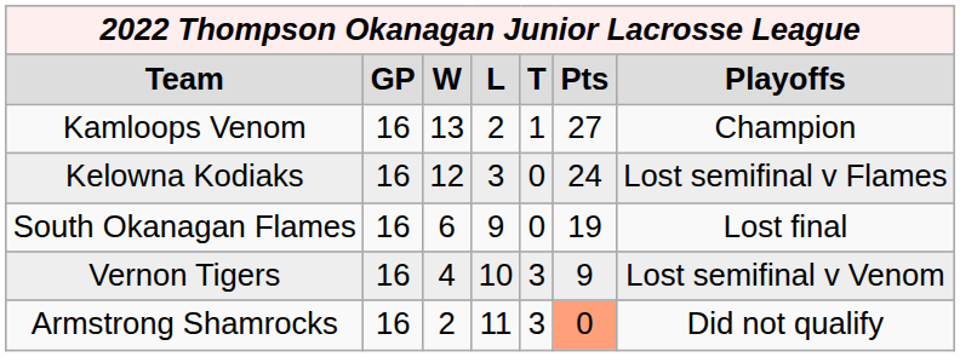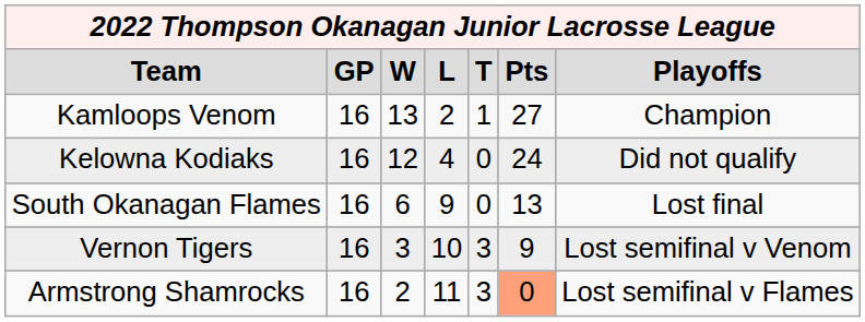 <table class="wikitable">
 <tr align="center" bgcolor="#ffeeee">
 <td colspan="9"><strong><em> 2022 Thompson Okanagan Junior Lacrosse League</em></strong></td>
 </tr>
 <tr align="center"  bgcolor="#dddddd">
 <td><strong>Team </strong></td>
 <td><strong> GP </strong></td>
 <td><strong> W </strong></td>
 <td><strong> L </strong></td>
 <td><strong> T </strong></td>
 <td><strong>Pts</strong></td>
 <td><strong>Playoffs</strong></td>
 </tr>
 <tr align="center">
 <td>Kamloops Venom</td>
 <td>16</td>
 <td>13</td>
 <td>2</td>
 <td>1</td>
 <td>27</td>
 <td>Champion</td>
 </tr>
 <tr align="center" bgcolor="#eeeeee">
 <td>Kelowna Kodiaks</td>
 <td>16</td>
 <td>12</td>
-<td>3</td>
+<td>4</td>
 <td>0</td>
 <td>24</td>
-<td>Lost semifinal v Flames</td>
+<td>Did not qualify</td>
 </tr>
 <tr align="center">
 <td>South Okanagan Flames</td>
 <td>16</td>
 <td>6</td>
 <td>9</td>
 <td>0</td>
-<td>19</td>
+<td>13</td>
 <td>Lost final</td>
 </tr>
 <tr align="center" bgcolor="#eeeeee">
 <td>Vernon Tigers</td>
 <td>16</td>
-<td>4</td>
+<td>3</td>
 <td>10</td>
 <td>3</td>
 <td>9</td>
 <td>Lost semifinal v Venom</td>
 </tr>
 <tr align="center">
 <td>Armstrong Shamrocks</td>
 <td>16</td>
 <td>2</td>
 <td>11</td>
 <td>3</td>
 <td style="background: lightsalmon;">0</td>
-<td>Did not qualify</td>
+<td>Lost semifinal v Flames</td>
 </tr>
 </table>
